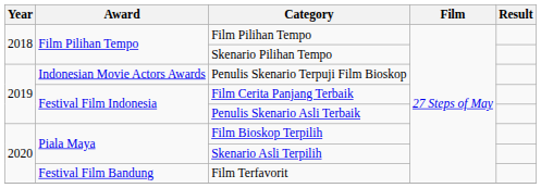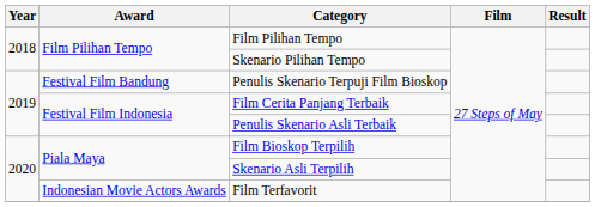 <table class="wikitable sortable">
 <tr>
 <th>Year</th>
 <th>Award</th>
 <th>Category</th>
 <th>Film</th>
 <th>Result</th>
 </tr>
 <tr>
 <td rowspan= "2">2018</td>
 <td rowspan= "2"><a href='#'>Film Pilihan Tempo</a></td>
 <td>Film Pilihan Tempo</td>
 <td rowspan= "8"><em><a href='#'>27 Steps of May</a></em></td>
 <td></td>
 </tr>
 <tr>
 <td>Skenario Pilihan Tempo</td>
 <td></td>
 </tr>
 <tr>
 <td rowspan= "3">2019</td>
-<td><a href='#'>Indonesian Movie Actors Awards</a></td>
+<td><a href='#'>Festival Film Bandung</a></td>
 <td>Penulis Skenario Terpuji Film Bioskop</td>
 <td></td>
 </tr>
 <tr>
 <td rowspan= "2"><a href='#'>Festival Film Indonesia</a></td>
 <td><a href='#'>Film Cerita Panjang Terbaik</a></td>
 <td></td>
 </tr>
 <tr>
 <td><a href='#'>Penulis Skenario Asli Terbaik</a></td>
 <td></td>
 </tr>
 <tr>
 <td rowspan= "3">2020</td>
 <td rowspan= "2"><a href='#'>Piala Maya</a></td>
 <td><a href='#'>Film Bioskop Terpilih</a></td>
 <td></td>
 </tr>
 <tr>
 <td><a href='#'>Skenario Asli Terpilih</a></td>
 <td></td>
 </tr>
 <tr>
-<td><a href='#'>Festival Film Bandung</a></td>
+<td><a href='#'>Indonesian Movie Actors Awards</a></td>
 <td>Film Terfavorit</td>
 <td></td>
 </tr>
 <tr>
 </tr>
 </table>
